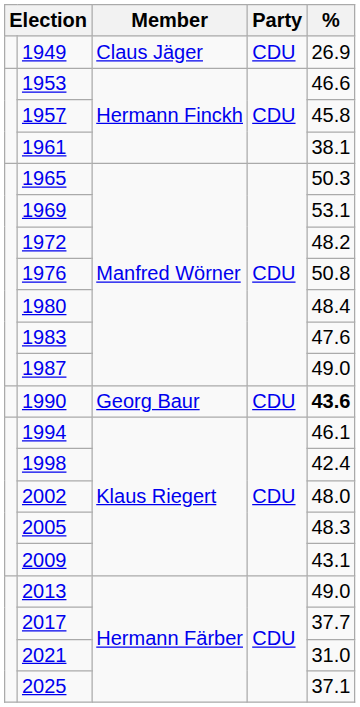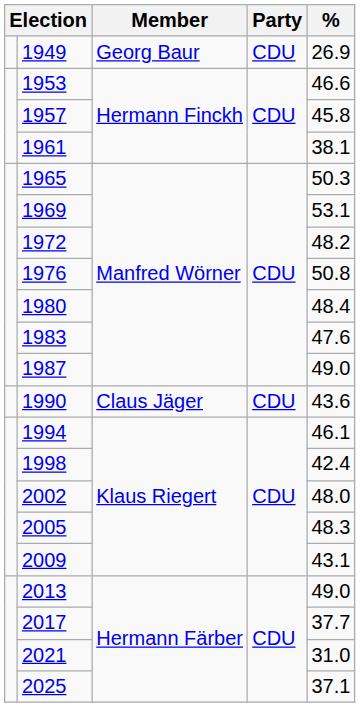 <table class=wikitable>
 <tr>
 <th colspan=2>Election</th>
 <th>Member</th>
 <th>Party</th>
 <th>%</th>
 </tr>
 <tr>
 <td bgcolor=></td>
 <td><a href='#'>1949</a></td>
-<td><a href='#'>Claus Jäger</a></td>
+<td><a href='#'>Georg Baur</a></td>
 <td><a href='#'>CDU</a></td>
 <td align=right>26.9</td>
 </tr>
 <tr>
 <td rowspan=3 bgcolor=></td>
 <td><a href='#'>1953</a></td>
 <td rowspan=3><a href='#'>Hermann Finckh</a></td>
 <td rowspan=3><a href='#'>CDU</a></td>
 <td align=right>46.6</td>
 </tr>
 <tr>
 <td><a href='#'>1957</a></td>
 <td align=right>45.8</td>
 </tr>
 <tr>
 <td><a href='#'>1961</a></td>
 <td align=right>38.1</td>
 </tr>
 <tr>
 <td rowspan=7 bgcolor=></td>
 <td><a href='#'>1965</a></td>
 <td rowspan=7><a href='#'>Manfred Wörner</a></td>
 <td rowspan=7><a href='#'>CDU</a></td>
 <td align=right>50.3</td>
 </tr>
 <tr>
 <td><a href='#'>1969</a></td>
 <td align=right>53.1</td>
 </tr>
 <tr>
 <td><a href='#'>1972</a></td>
 <td align=right>48.2</td>
 </tr>
 <tr>
 <td><a href='#'>1976</a></td>
 <td align=right>50.8</td>
 </tr>
 <tr>
 <td><a href='#'>1980</a></td>
 <td align=right>48.4</td>
 </tr>
 <tr>
 <td><a href='#'>1983</a></td>
 <td align=right>47.6</td>
 </tr>
 <tr>
 <td><a href='#'>1987</a></td>
 <td align=right>49.0</td>
 </tr>
 <tr>
 <td bgcolor=></td>
 <td><a href='#'>1990</a></td>
-<td><a href='#'>Georg Baur</a></td>
+<td><a href='#'>Claus Jäger</a></td>
 <td><a href='#'>CDU</a></td>
-<td align=right><strong>43.6</strong></td>
+<td align=right>43.6</td>
 </tr>
 <tr>
 <td rowspan=5 bgcolor=></td>
 <td><a href='#'>1994</a></td>
 <td rowspan=5><a href='#'>Klaus Riegert</a></td>
 <td rowspan=5><a href='#'>CDU</a></td>
 <td align=right>46.1</td>
 </tr>
 <tr>
 <td><a href='#'>1998</a></td>
 <td align=right>42.4</td>
 </tr>
 <tr>
 <td><a href='#'>2002</a></td>
 <td align=right>48.0</td>
 </tr>
 <tr>
 <td><a href='#'>2005</a></td>
 <td align=right>48.3</td>
 </tr>
 <tr>
 <td><a href='#'>2009</a></td>
 <td align=right>43.1</td>
 </tr>
 <tr>
 <td rowspan=4 bgcolor=></td>
 <td><a href='#'>2013</a></td>
 <td rowspan=4><a href='#'>Hermann Färber</a></td>
 <td rowspan=4><a href='#'>CDU</a></td>
 <td align=right>49.0</td>
 </tr>
 <tr>
 <td><a href='#'>2017</a></td>
 <td align=right>37.7</td>
 </tr>
 <tr>
 <td><a href='#'>2021</a></td>
 <td align=right>31.0</td>
 </tr>
 <tr>
 <td><a href='#'>2025</a></td>
 <td align=right>37.1</td>
 </tr>
 </table>
